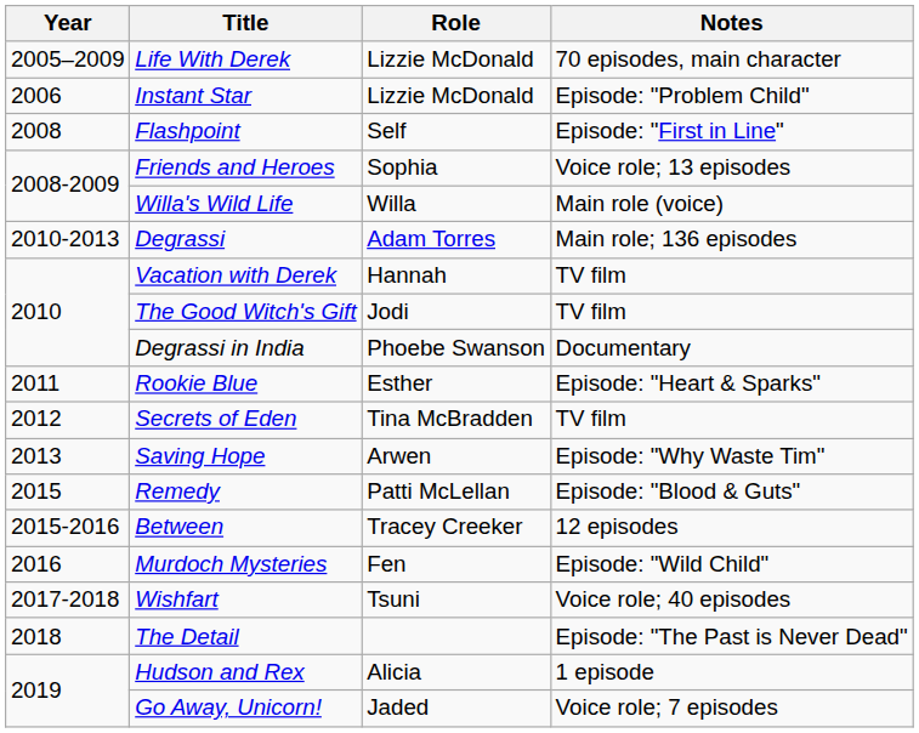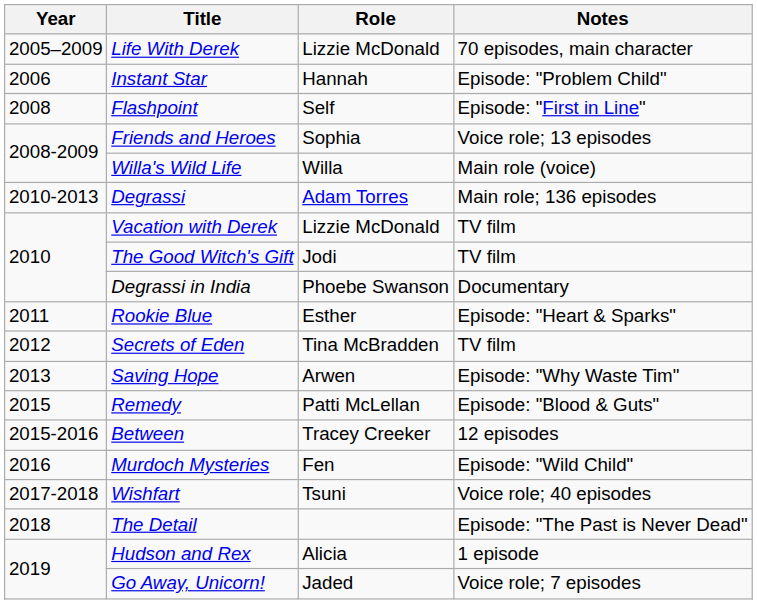 <table class="wikitable sortable">
 <tr>
 <th>Year</th>
 <th>Title</th>
 <th>Role</th>
 <th class="unsortable">Notes</th>
 </tr>
 <tr>
 <td>2005–2009</td>
 <td><em><a href='#'>Life With Derek</a></em></td>
 <td>Lizzie McDonald</td>
 <td>70 episodes, main character</td>
 </tr>
 <tr>
 <td>2006</td>
 <td><em><a href='#'>Instant Star</a></em></td>
-<td>Lizzie McDonald</td>
+<td>Hannah</td>
 <td>Episode: "Problem Child"</td>
 </tr>
 <tr>
 <td>2008</td>
 <td><em><a href='#'>Flashpoint</a></em></td>
 <td>Self</td>
 <td>Episode: "<a href='#'>First in Line</a>"</td>
 </tr>
 <tr>
 <td rowspan="2">2008-2009</td>
 <td><em><a href='#'>Friends and Heroes</a></em></td>
 <td>Sophia</td>
 <td>Voice role; 13 episodes</td>
 </tr>
 <tr>
 <td><em><a href='#'>Willa's Wild Life</a></em></td>
 <td>Willa</td>
 <td>Main role (voice)</td>
 </tr>
 <tr>
 <td>2010-2013</td>
 <td><em><a href='#'>Degrassi</a></em></td>
 <td><a href='#'>Adam Torres</a></td>
 <td>Main role; 136 episodes</td>
 </tr>
 <tr>
 <td rowspan="3">2010</td>
 <td><em><a href='#'>Vacation with Derek</a></em></td>
-<td>Hannah</td>
+<td>Lizzie McDonald</td>
 <td>TV film</td>
 </tr>
 <tr>
 <td data-sort-value="Good Witch's Gift, The"><em><a href='#'>The Good Witch's Gift</a></em></td>
 <td>Jodi</td>
 <td>TV film</td>
 </tr>
 <tr>
 <td><em>Degrassi in India</em></td>
 <td>Phoebe Swanson</td>
 <td>Documentary</td>
 </tr>
 <tr>
 <td>2011</td>
 <td><em><a href='#'>Rookie Blue</a></em></td>
 <td>Esther</td>
 <td>Episode: "Heart & Sparks"</td>
 </tr>
 <tr>
 <td>2012</td>
 <td><em><a href='#'>Secrets of Eden</a></em></td>
 <td>Tina McBradden</td>
 <td>TV film</td>
 </tr>
 <tr>
 <td>2013</td>
 <td><em><a href='#'>Saving Hope</a></em></td>
 <td>Arwen</td>
 <td>Episode: "Why Waste Tim"</td>
 </tr>
 <tr>
 <td>2015</td>
 <td><em><a href='#'>Remedy</a></em></td>
 <td>Patti McLellan</td>
 <td>Episode: "Blood & Guts"</td>
 </tr>
 <tr>
 <td>2015-2016</td>
 <td><em><a href='#'>Between</a></em></td>
 <td>Tracey Creeker</td>
 <td>12 episodes</td>
 </tr>
 <tr>
 <td>2016</td>
 <td><em><a href='#'>Murdoch Mysteries</a></em></td>
 <td>Fen</td>
 <td>Episode: "Wild Child"</td>
 </tr>
 <tr>
 <td>2017-2018</td>
 <td><em><a href='#'>Wishfart</a></em></td>
 <td>Tsuni</td>
 <td>Voice role; 40 episodes</td>
 </tr>
 <tr>
 <td>2018</td>
 <td data-sort-value="Detail, The"><em><a href='#'>The Detail</a></em></td>
 <td></td>
 <td>Episode: "The Past is Never Dead"</td>
 </tr>
 <tr>
 <td rowspan="2">2019</td>
 <td><em><a href='#'>Hudson and Rex</a></em></td>
 <td>Alicia</td>
 <td>1 episode</td>
 </tr>
 <tr>
 <td><em><a href='#'>Go Away, Unicorn!</a></em></td>
 <td>Jaded</td>
 <td>Voice role; 7 episodes</td>
 </tr>
 </table>
